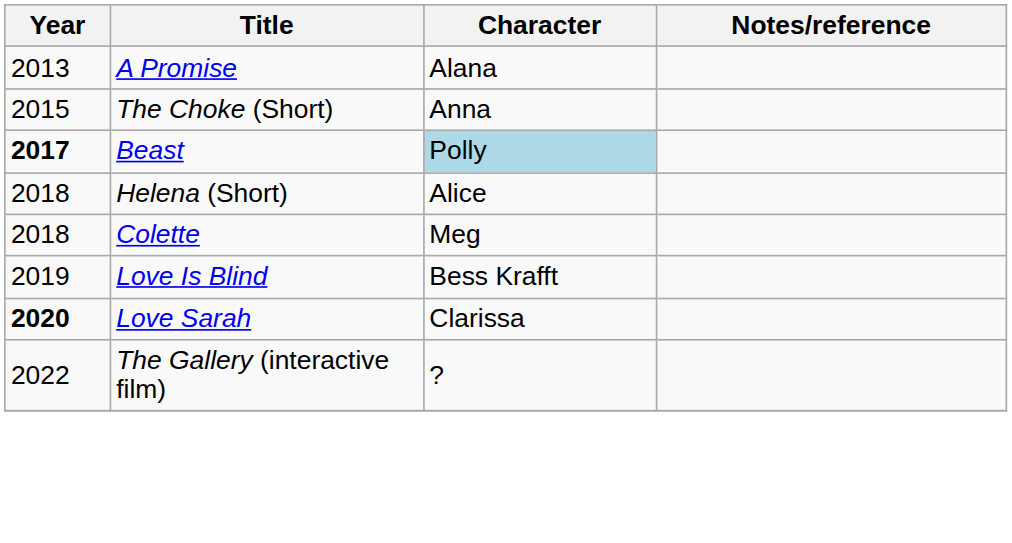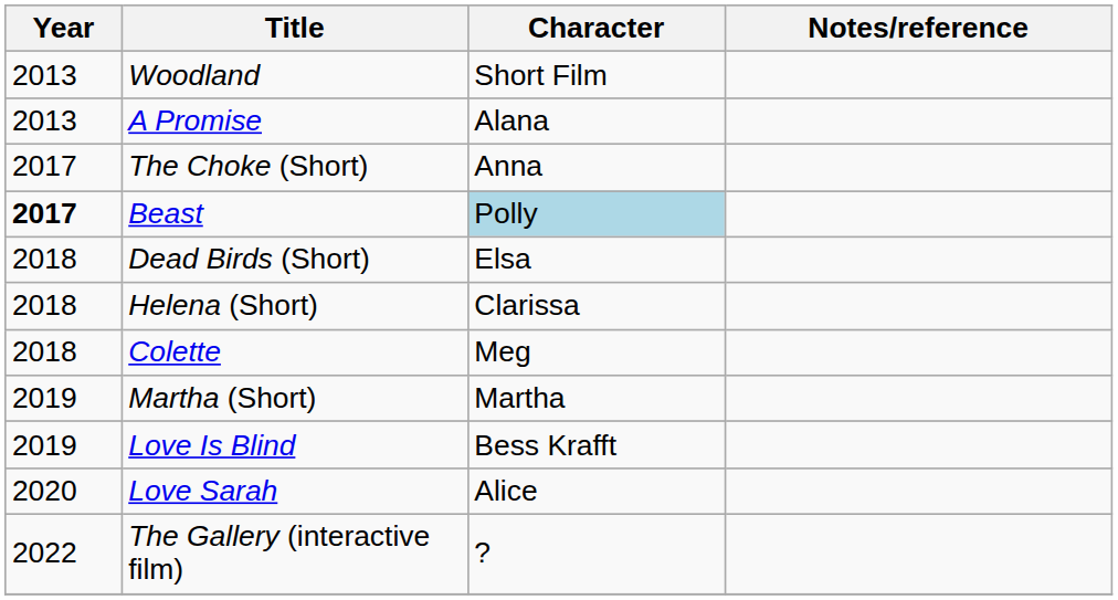 <table class="wikitable">
 <tr>
 <th scope="col" width="80">Year</th>
 <th scope="col" width="300">Title</th>
 <th scope="col" width="200">Character</th>
 <th scope="col" width="300">Notes/reference</th>
 </tr>
 <tr>
 <td>2013</td>
+<td><em>Woodland</em></td>
+<td>Short Film</td>
+<td></td>
+</tr>
+<tr>
+<td>2013</td>
 <td><em><a href='#'>A Promise</a></em></td>
 <td>Alana</td>
 <td></td>
 </tr>
 <tr>
-<td>2015</td>
+<td>2017</td>
 <td><em>The Choke</em> (Short)</td>
 <td>Anna</td>
 <td></td>
 </tr>
 <tr>
 <td><strong>2017</strong></td>
 <td><em><a href='#'>Beast</a></em></td>
 <td style="background: lightblue;">Polly</td>
 <td></td>
 </tr>
 <tr>
 <td>2018</td>
+<td><em>Dead Birds</em> (Short)</td>
+<td>Elsa</td>
+<td></td>
+</tr>
+<tr>
+<td>2018</td>
 <td><em>Helena</em> (Short)</td>
-<td>Alice</td>
+<td>Clarissa</td>
 <td></td>
 </tr>
 <tr>
 <td>2018</td>
 <td><em><a href='#'>Colette</a></em></td>
 <td>Meg</td>
 <td></td>
 </tr>
 <tr>
 <td>2019</td>
+<td><em>Martha</em> (Short)</td>
+<td>Martha</td>
+<td></td>
+</tr>
+<tr>
+<td>2019</td>
 <td><em><a href='#'>Love Is Blind</a></em></td>
 <td>Bess Krafft</td>
 <td></td>
 </tr>
 <tr>
-<td><strong>2020</strong></td>
+<td>2020</td>
 <td><em><a href='#'>Love Sarah</a></em></td>
-<td>Clarissa</td>
+<td>Alice</td>
 <td></td>
 </tr>
 <tr>
 <td>2022</td>
 <td><em>The Gallery</em> (interactive film)</td>
 <td>?</td>
 <td></td>
 </tr>
 <tr>
 </tr>
 </table>
